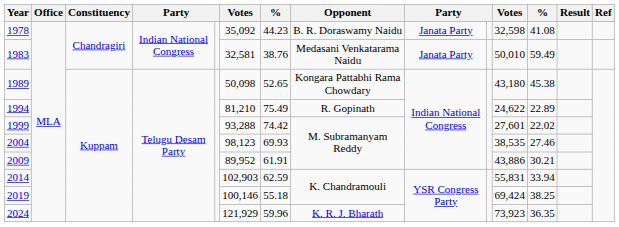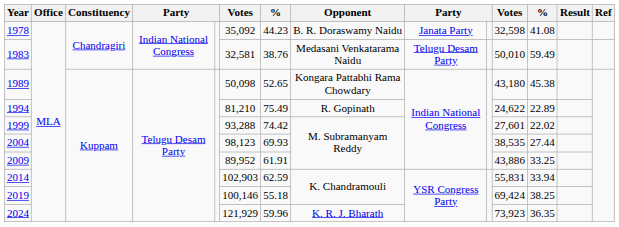 <table class="wikitable" style="width:70%; text-align: center;">
 <tr>
 <th>Year</th>
 <th>Office</th>
 <th>Constituency</th>
 <th colspan="2">Party</th>
 <th>Votes</th>
 <th>%</th>
 <th>Opponent</th>
 <th colspan="2">Party</th>
 <th>Votes</th>
 <th>%</th>
 <th>Result</th>
 <th>Ref</th>
 </tr>
 <tr>
 <td><a href='#'>1978</a></td>
 <td rowspan=10><a href='#'>MLA</a></td>
 <td rowspan=2><a href='#'>Chandragiri</a></td>
 <td rowspan="2"><a href='#'>Indian National Congress</a></td>
 <td rowspan="2"></td>
 <td>35,092</td>
 <td>44.23</td>
 <td>B. R. Doraswamy Naidu</td>
 <td><a href='#'>Janata Party</a></td>
 <td></td>
 <td>32,598</td>
 <td>41.08</td>
 <td></td>
 <td></td>
 </tr>
 <tr>
 <td><a href='#'>1983</a></td>
 <td>32,581</td>
 <td>38.76</td>
 <td>Medasani Venkatarama Naidu</td>
-<td><a href='#'>Janata Party</a></td>
+<td><a href='#'>Telugu Desam Party</a></td>
 <td></td>
 <td>50,010</td>
 <td>59.49</td>
 <td></td>
 <td></td>
 </tr>
 <tr>
 <td><a href='#'>1989</a></td>
 <td rowspan=8><a href='#'>Kuppam</a></td>
 <td rowspan=8><a href='#'>Telugu Desam Party</a></td>
 <td rowspan=8></td>
 <td>50,098</td>
 <td>52.65</td>
 <td>Kongara Pattabhi Rama Chowdary</td>
 <td rowspan="5"><a href='#'>Indian National Congress</a></td>
 <td rowspan="5"></td>
 <td>43,180</td>
 <td>45.38</td>
 <td></td>
 <td rowspan="8"></td>
 </tr>
 <tr>
 <td><a href='#'>1994</a></td>
 <td>81,210</td>
 <td>75.49</td>
 <td>R. Gopinath</td>
 <td>24,622</td>
 <td>22.89</td>
 <td></td>
 </tr>
 <tr>
 <td><a href='#'>1999</a></td>
 <td>93,288</td>
 <td>74.42</td>
 <td rowspan="3">M. Subramanyam Reddy</td>
 <td>27,601</td>
 <td>22.02</td>
 <td></td>
 </tr>
 <tr>
 <td><a href='#'>2004</a></td>
 <td>98,123</td>
 <td>69.93</td>
 <td>38,535</td>
-<td>27.46</td>
+<td>27.44</td>
 <td></td>
 </tr>
 <tr>
 <td><a href='#'>2009</a></td>
 <td>89,952</td>
 <td>61.91</td>
 <td>43,886</td>
-<td>30.21</td>
+<td>33.25</td>
 <td></td>
 </tr>
 <tr>
 <td><a href='#'>2014</a></td>
 <td>102,903</td>
 <td>62.59</td>
 <td rowspan="2">K. Chandramouli</td>
 <td rowspan=3><a href='#'>YSR Congress Party</a></td>
 <td rowspan=3></td>
 <td>55,831</td>
 <td>33.94</td>
 <td></td>
 </tr>
 <tr>
 <td><a href='#'>2019</a></td>
 <td>100,146</td>
 <td>55.18</td>
 <td>69,424</td>
 <td>38.25</td>
 <td></td>
 </tr>
 <tr>
 <td><a href='#'>2024</a></td>
 <td>121,929</td>
 <td>59.96</td>
 <td><a href='#'>K. R. J. Bharath</a></td>
 <td>73,923</td>
 <td>36.35</td>
 <td></td>
 </tr>
 </table>
